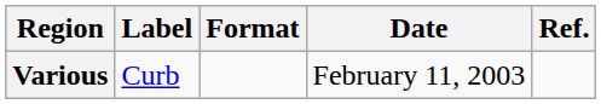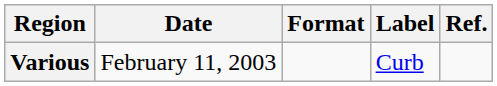 <table class="wikitable plainrowheaders">
 <tr>
 <th scope="col">Region</th>
+<th scope="col">Date</th>
+<th scope="col">Format</th>
 <th scope="col">Label</th>
-<th scope="col">Format</th>
-<th scope="col">Date</th>
 <th scope="col">Ref.</th>
 </tr>
 <tr>
 <th scope="row">Various</th>
+<td>February 11, 2003</td>
+<td></td>
 <td><a href='#'>Curb</a></td>
-<td></td>
-<td>February 11, 2003</td>
 <td></td>
 </tr>
 </table>
